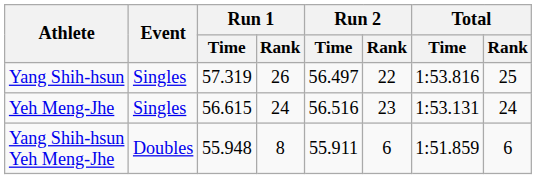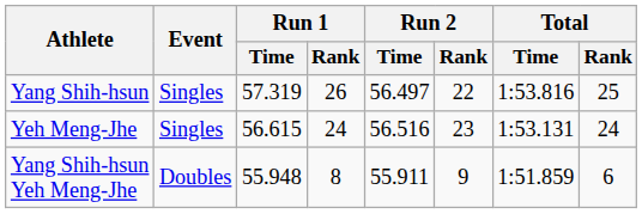 <table class="wikitable" style="font-size:90%">
 <tr>
 <th rowspan="2">Athlete</th>
 <th rowspan="2">Event</th>
 <th colspan="2">Run 1</th>
 <th colspan="2">Run 2</th>
 <th colspan="2">Total</th>
 </tr>
 <tr style="font-size:95%">
 <th>Time</th>
 <th>Rank</th>
 <th>Time</th>
 <th>Rank</th>
 <th>Time</th>
 <th>Rank</th>
 </tr>
 <tr align=center>
 <td align=left><a href='#'>Yang Shih-hsun</a></td>
 <td align=left><a href='#'>Singles</a></td>
 <td align="center">57.319</td>
 <td align="center">26</td>
 <td align="center">56.497</td>
 <td align="center">22</td>
 <td align="center">1:53.816</td>
 <td align="center">25</td>
 </tr>
 <tr align=center>
 <td align=left><a href='#'>Yeh Meng-Jhe</a></td>
 <td align=left><a href='#'>Singles</a></td>
 <td align="center">56.615</td>
 <td align="center">24</td>
 <td align="center">56.516</td>
 <td align="center">23</td>
 <td align="center">1:53.131</td>
 <td align="center">24</td>
 </tr>
 <tr align=center>
 <td align=left><a href='#'>Yang Shih-hsun</a><br><a href='#'>Yeh Meng-Jhe</a></td>
 <td align=left><a href='#'>Doubles</a></td>
 <td>55.948</td>
 <td>8</td>
 <td>55.911</td>
-<td>6</td>
+<td>9</td>
 <td>1:51.859</td>
 <td>6</td>
 </tr>
 </table>
